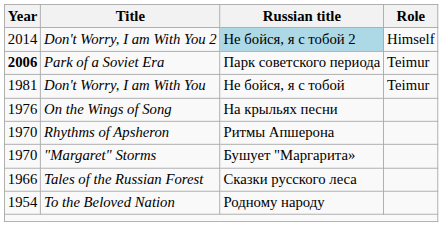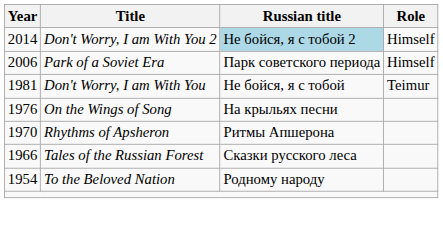 <table class="wikitable">
 <tr>
 <th>Year</th>
 <th>Title</th>
 <th>Russian title</th>
 <th>Role</th>
 </tr>
 <tr>
 <td>2014</td>
 <td><em>Don't Worry, I am With You 2</em></td>
 <td style="background: lightblue;">Не бойся, я с тобой 2</td>
 <td>Himself</td>
 </tr>
 <tr>
-<td><strong>2006</strong></td>
+<td>2006</td>
 <td><em>Park of a Soviet Era</em></td>
 <td>Парк советского периода</td>
-<td>Teimur</td>
+<td>Himself</td>
 </tr>
 <tr>
 <td>1981</td>
 <td><em>Don't Worry, I am With You</em></td>
 <td>Не бойся, я с тобой</td>
 <td>Teimur</td>
 </tr>
 <tr>
 <td>1976</td>
 <td><em>On the Wings of Song</em></td>
 <td>На крыльях песни</td>
 <td></td>
 </tr>
 <tr>
 <td>1970</td>
 <td><em>Rhythms of Apsheron</em></td>
 <td>Ритмы Апшерона</td>
 <td></td>
 </tr>
 <tr>
-<td>1970</td>
-<td><em>"Margaret" Storms</em></td>
-<td>Бушует "Маргарита»</td>
-<td></td>
-</tr>
-<tr>
 <td>1966</td>
 <td><em>Tales of the Russian Forest</em></td>
 <td>Сказки русского леса</td>
 <td></td>
 </tr>
 <tr>
 <td>1954</td>
 <td><em>To the Beloved Nation</em></td>
 <td>Родному народу</td>
 <td></td>
 </tr>
 <tr>
 <td colspan="4"></td>
 </tr>
 </table>
